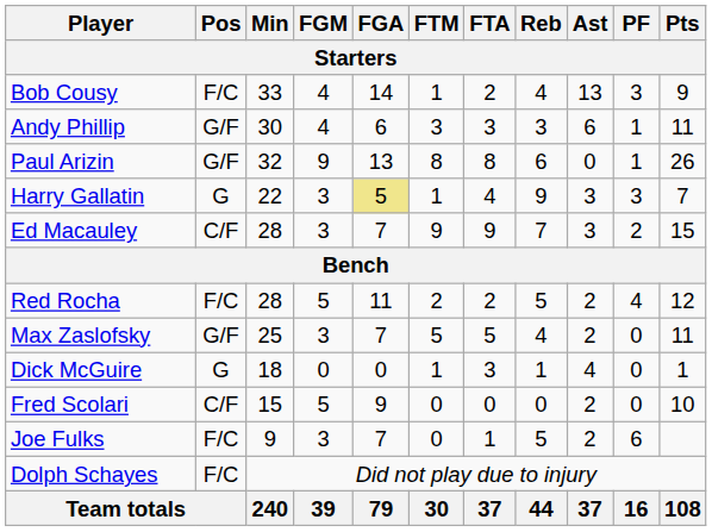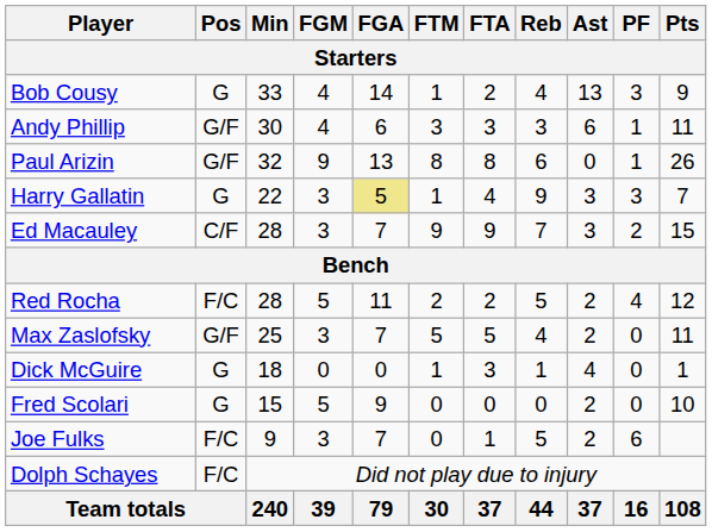 <table class="wikitable" style="text-align:center; font-size:95%">
 <tr>
 <th scope="col" width="125px">Player</th>
 <th scope="col" width="25px">Pos</th>
 <th scope="col" width="25px">Min</th>
 <th scope="col" width="25px">FGM</th>
 <th scope="col" width="25px">FGA</th>
 <th scope="col" width="25px">FTM</th>
 <th scope="col" width="25px">FTA</th>
 <th scope="col" width="25px">Reb</th>
 <th scope="col" width="25px">Ast</th>
 <th scope="col" width="25px">PF</th>
 <th scope="col" width="25px">Pts</th>
 </tr>
 <tr>
 <th scope="col" colspan="11">Starters</th>
 </tr>
 <tr>
 <td style="text-align:left"><a href='#'>Bob Cousy</a></td>
-<td>F/C</td>
+<td>G</td>
 <td>33</td>
 <td>4</td>
 <td>14</td>
 <td>1</td>
 <td>2</td>
 <td>4</td>
 <td>13</td>
 <td>3</td>
 <td>9</td>
 </tr>
 <tr>
 <td style="text-align:left"><a href='#'>Andy Phillip</a></td>
 <td>G/F</td>
 <td>30</td>
 <td>4</td>
 <td>6</td>
 <td>3</td>
 <td>3</td>
 <td>3</td>
 <td>6</td>
 <td>1</td>
 <td>11</td>
 </tr>
 <tr>
 <td style="text-align:left"><a href='#'>Paul Arizin</a></td>
 <td>G/F</td>
 <td>32</td>
 <td>9</td>
 <td>13</td>
 <td>8</td>
 <td>8</td>
 <td>6</td>
 <td>0</td>
 <td>1</td>
 <td>26</td>
 </tr>
 <tr>
 <td style="text-align:left"><a href='#'>Harry Gallatin</a></td>
 <td>G</td>
 <td>22</td>
 <td>3</td>
 <td style="background: khaki;">5</td>
 <td>1</td>
 <td>4</td>
 <td>9</td>
 <td>3</td>
 <td>3</td>
 <td>7</td>
 </tr>
 <tr>
 <td style="text-align:left"><a href='#'>Ed Macauley</a></td>
 <td>C/F</td>
 <td>28</td>
 <td>3</td>
 <td>7</td>
 <td>9</td>
 <td>9</td>
 <td>7</td>
 <td>3</td>
 <td>2</td>
 <td>15</td>
 </tr>
 <tr>
 <th colspan="11">Bench</th>
 </tr>
 <tr>
 <td style="text-align:left"><a href='#'>Red Rocha</a></td>
 <td>F/C</td>
 <td>28</td>
 <td>5</td>
 <td>11</td>
 <td>2</td>
 <td>2</td>
 <td>5</td>
 <td>2</td>
 <td>4</td>
 <td>12</td>
 </tr>
 <tr>
 <td style="text-align:left"><a href='#'>Max Zaslofsky</a></td>
 <td>G/F</td>
 <td>25</td>
 <td>3</td>
 <td>7</td>
 <td>5</td>
 <td>5</td>
 <td>4</td>
 <td>2</td>
 <td>0</td>
 <td>11</td>
 </tr>
 <tr>
 <td style="text-align:left"><a href='#'>Dick McGuire</a></td>
 <td>G</td>
 <td>18</td>
 <td>0</td>
 <td>0</td>
 <td>1</td>
 <td>3</td>
 <td>1</td>
 <td>4</td>
 <td>0</td>
 <td>1</td>
 </tr>
 <tr>
 <td style="text-align:left"><a href='#'>Fred Scolari</a></td>
-<td>C/F</td>
+<td>G</td>
 <td>15</td>
 <td>5</td>
 <td>9</td>
 <td>0</td>
 <td>0</td>
 <td>0</td>
 <td>2</td>
 <td>0</td>
 <td>10</td>
 </tr>
 <tr>
 <td style="text-align:left"><a href='#'>Joe Fulks</a></td>
 <td>F/C</td>
 <td>9</td>
 <td>3</td>
 <td>7</td>
 <td>0</td>
 <td>1</td>
 <td>5</td>
 <td>2</td>
 <td 2>6</td>
 </tr>
 <tr>
 <td style="text-align:left"><a href='#'>Dolph Schayes</a></td>
 <td>F/C</td>
 <td colspan="9"><em>Did not play due to injury</em></td>
 </tr>
 <tr>
 <th scope="row" colspan="2">Team totals</th>
 <th>240</th>
 <th>39</th>
 <th>79</th>
 <th>30</th>
 <th>37</th>
 <th>44</th>
 <th>37</th>
 <th>16</th>
 <th>108</th>
 </tr>
 </table>
